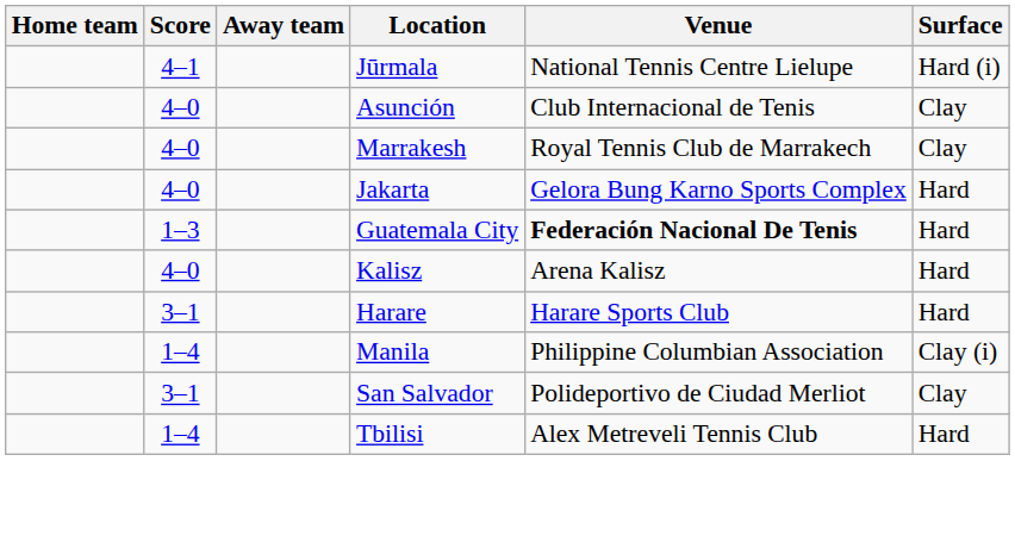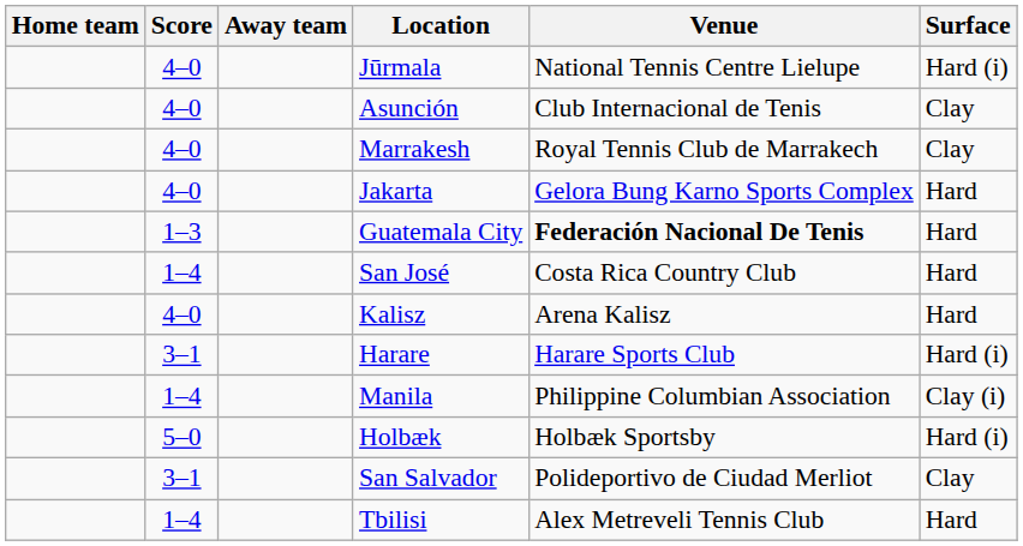 <table class="wikitable">
 <tr>
 <th>Home team</th>
 <th>Score</th>
 <th>Away team</th>
 <th>Location</th>
 <th>Venue</th>
 <th>Surface</th>
 </tr>
 <tr>
 <td><strong></strong></td>
-<td style="text-align:center;"><a href='#'> 4–1</a></td>
+<td style="text-align:center;"><a href='#'> 4–0</a></td>
 <td></td>
 <td><a href='#'>Jūrmala</a></td>
 <td>National Tennis Centre Lielupe</td>
 <td>Hard (i)</td>
 </tr>
 <tr>
 <td><strong></strong></td>
 <td style="text-align:center;"><a href='#'> 4–0</a></td>
 <td></td>
 <td><a href='#'>Asunción</a></td>
 <td>Club Internacional de Tenis</td>
 <td>Clay</td>
 </tr>
 <tr>
 <td><strong></strong></td>
 <td style="text-align:center;"><a href='#'> 4–0</a></td>
 <td></td>
 <td><a href='#'>Marrakesh</a></td>
 <td>Royal Tennis Club de Marrakech</td>
 <td>Clay</td>
 </tr>
 <tr>
 <td><strong></strong></td>
 <td style="text-align:center;"><a href='#'> 4–0</a></td>
 <td></td>
 <td><a href='#'>Jakarta</a></td>
 <td><a href='#'>Gelora Bung Karno Sports Complex</a></td>
 <td>Hard</td>
 </tr>
 <tr>
 <td></td>
 <td style="text-align:center;"><a href='#'> 1–3</a></td>
 <td><strong></strong></td>
 <td><a href='#'>Guatemala City</a></td>
 <td><strong>Federación Nacional De Tenis</strong></td>
 <td>Hard</td>
 </tr>
 <tr>
+<td></td>
+<td style="text-align:center;"><a href='#'> 1–4</a></td>
+<td><strong></strong></td>
+<td><a href='#'>San José</a></td>
+<td>Costa Rica Country Club</td>
+<td>Hard</td>
+</tr>
+<tr>
 <td><strong></strong></td>
 <td style="text-align:center;"><a href='#'> 4–0</a></td>
 <td></td>
 <td><a href='#'>Kalisz</a></td>
 <td>Arena Kalisz</td>
 <td>Hard</td>
 </tr>
 <tr>
 <td><strong></strong></td>
 <td style="text-align:center;"><a href='#'> 3–1</a></td>
 <td></td>
 <td><a href='#'>Harare</a></td>
 <td><a href='#'>Harare Sports Club</a></td>
-<td>Hard</td>
+<td>Hard (i)</td>
 </tr>
 <tr>
 <td></td>
 <td style="text-align:center;"><a href='#'> 1–4</a></td>
 <td><strong></strong></td>
 <td><a href='#'>Manila</a></td>
 <td>Philippine Columbian Association</td>
 <td>Clay (i)</td>
+</tr>
+<tr>
+<td><strong></strong></td>
+<td style="text-align:center;"><a href='#'> 5–0</a></td>
+<td></td>
+<td><a href='#'>Holbæk</a></td>
+<td>Holbæk Sportsby</td>
+<td>Hard (i)</td>
 </tr>
 <tr>
 <td><strong></strong></td>
 <td style="text-align:center;"><a href='#'> 3–1</a></td>
 <td></td>
 <td><a href='#'>San Salvador</a></td>
 <td>Polideportivo de Ciudad Merliot</td>
 <td>Clay</td>
 </tr>
 <tr>
 <td></td>
 <td style="text-align:center;"><a href='#'> 1–4</a></td>
 <td><strong></strong></td>
 <td><a href='#'>Tbilisi</a></td>
 <td>Alex Metreveli Tennis Club</td>
 <td>Hard</td>
 </tr>
 </table>
